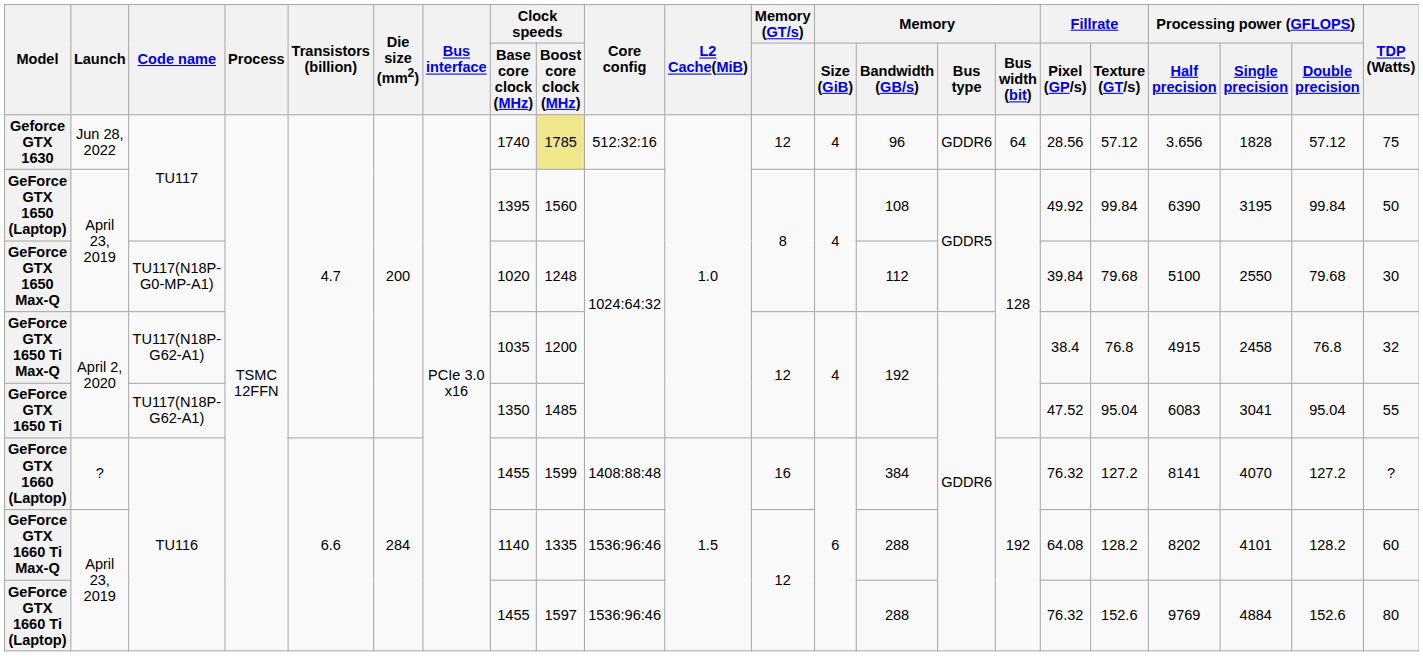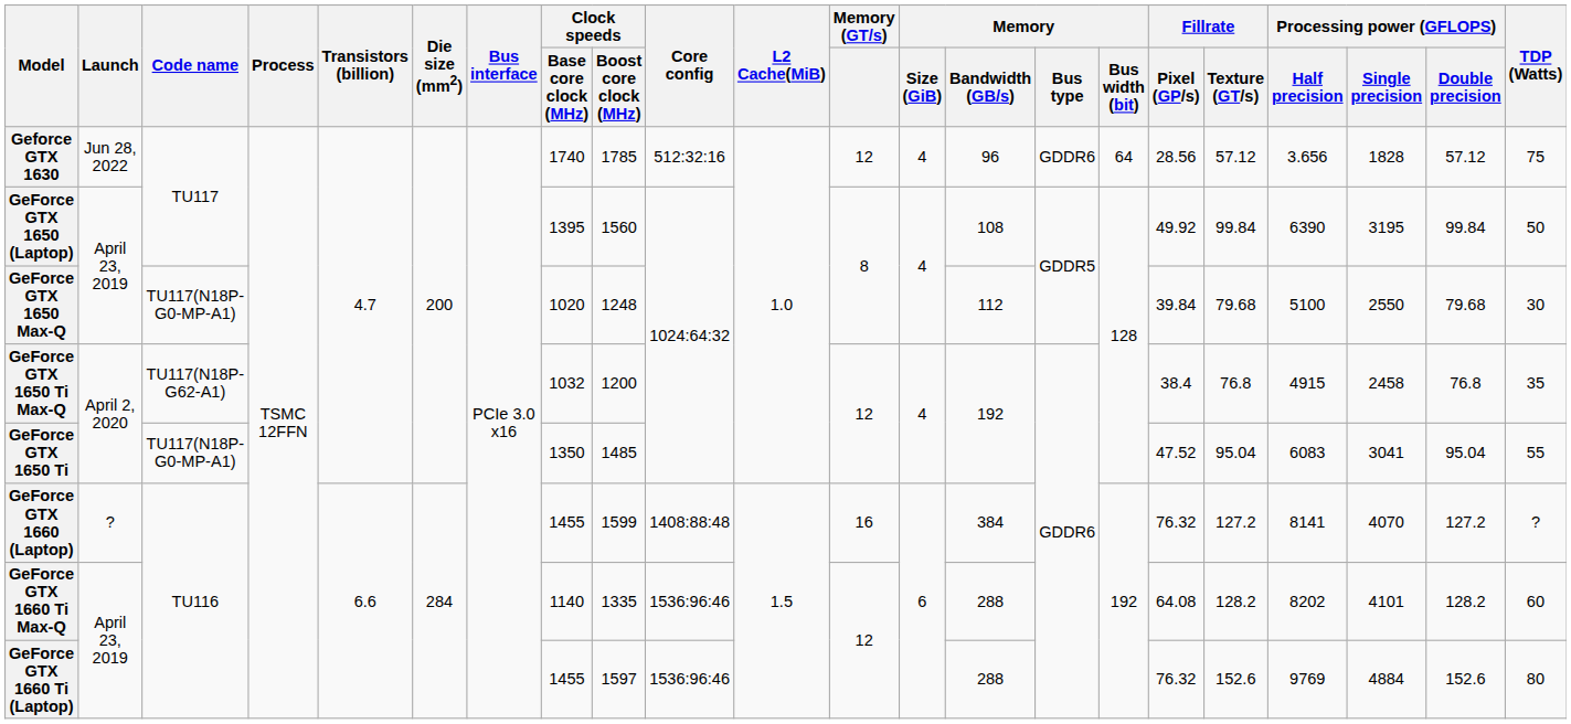 <table class="mw-datatable wikitable sortable sort-under" style="font-size:85%; text-align:center;">
 <tr>
 <th rowspan="2">Model</th>
 <th rowspan="2">Launch</th>
 <th rowspan="2"><a href='#'>Code name</a></th>
 <th rowspan="2">Process</th>
 <th rowspan="2">Transistors (billion)</th>
 <th rowspan="2">Die size (mm<sup>2</sup>)</th>
 <th rowspan="2"><a href='#'>Bus</a> <a href='#'>interface</a></th>
 <th colspan="2">Clock speeds</th>
 <th rowspan="2">Core config</th>
 <th rowspan="2"><a href='#'>L2</a><br><a href='#'>Cache</a>(<a href='#'>MiB</a>)</th>
 <th>Memory (<a href='#'>GT/s</a>)</th>
 <th colspan="4">Memory</th>
 <th colspan="2"><a href='#'>Fillrate</a></th>
 <th colspan="3">Processing power (<a href='#'>GFLOPS</a>)</th>
 <th rowspan="2"><a href='#'>TDP</a> (Watts)</th>
 </tr>
 <tr>
 <th>Base core clock (<a href='#'>MHz</a>)</th>
 <th>Boost core clock (<a href='#'>MHz</a>)</th>
 <th></th>
 <th>Size (<a href='#'>GiB</a>)</th>
 <th>Bandwidth (<a href='#'>GB/s</a>)</th>
 <th>Bus type</th>
 <th>Bus width (<a href='#'>bit</a>)</th>
 <th>Pixel (<a href='#'>GP</a>/s)</th>
 <th>Texture (<a href='#'>GT</a>/s)</th>
 <th><a href='#'>Half precision</a></th>
 <th><a href='#'>Single precision</a></th>
 <th><a href='#'>Double precision</a></th>
 </tr>
 <tr>
 <th>Geforce GTX 1630</th>
 <td>Jun 28, 2022</td>
 <td rowspan="2">TU117</td>
 <td rowspan="8">TSMC 12FFN</td>
 <td rowspan="5">4.7</td>
 <td rowspan="5">200</td>
 <td rowspan="8">PCIe 3.0<br>x16</td>
 <td>1740</td>
-<td style="background: khaki;">1785</td>
+<td>1785</td>
 <td>512:32:16</td>
 <td rowspan="5">1.0</td>
 <td>12</td>
 <td>4</td>
 <td>96</td>
 <td>GDDR6</td>
 <td>64</td>
 <td>28.56</td>
 <td>57.12</td>
 <td>3.656</td>
 <td>1828</td>
 <td>57.12</td>
 <td>75</td>
 </tr>
 <tr>
 <th>GeForce GTX 1650 (Laptop)</th>
 <td rowspan="2">April 23, 2019</td>
 <td>1395</td>
 <td>1560</td>
 <td rowspan="4">1024:64:32</td>
 <td rowspan="2">8</td>
 <td rowspan="2">4</td>
 <td>108</td>
 <td rowspan="2">GDDR5</td>
 <td rowspan="4">128</td>
 <td>49.92</td>
 <td>99.84</td>
 <td>6390</td>
 <td>3195</td>
 <td>99.84</td>
 <td>50</td>
 </tr>
 <tr>
 <th>GeForce GTX 1650 Max-Q</th>
 <td>TU117(N18P-G0-MP-A1)</td>
 <td>1020</td>
 <td>1248</td>
 <td>112</td>
 <td>39.84</td>
 <td>79.68</td>
 <td>5100</td>
 <td>2550</td>
 <td>79.68</td>
 <td>30</td>
 </tr>
 <tr>
 <th>GeForce GTX 1650 Ti Max-Q</th>
 <td rowspan="2">April 2, 2020</td>
 <td>TU117(N18P-G62-A1)</td>
-<td>1035</td>
+<td>1032</td>
 <td>1200</td>
 <td rowspan="2">12</td>
 <td rowspan="2">4</td>
 <td rowspan="2">192</td>
 <td rowspan="5">GDDR6</td>
 <td>38.4</td>
 <td>76.8</td>
 <td>4915</td>
 <td>2458</td>
 <td>76.8</td>
-<td>32</td>
+<td>35</td>
 </tr>
 <tr>
 <th>GeForce GTX 1650 Ti</th>
-<td>TU117(N18P-G62-A1)</td>
+<td>TU117(N18P-G0-MP-A1)</td>
 <td>1350</td>
 <td>1485</td>
 <td>47.52</td>
 <td>95.04</td>
 <td>6083</td>
 <td>3041</td>
 <td>95.04</td>
 <td>55</td>
 </tr>
 <tr>
 <th>GeForce GTX 1660 (Laptop)</th>
 <td>?</td>
 <td rowspan="3">TU116</td>
 <td rowspan="3">6.6</td>
 <td rowspan="3">284</td>
 <td>1455</td>
 <td>1599</td>
 <td>1408:88:48</td>
 <td rowspan="3">1.5</td>
 <td>16</td>
 <td rowspan="3">6</td>
 <td>384</td>
 <td rowspan="3">192</td>
 <td>76.32</td>
 <td>127.2</td>
 <td>8141</td>
 <td>4070</td>
 <td>127.2</td>
 <td>?</td>
 </tr>
 <tr>
 <th>GeForce GTX 1660 Ti Max-Q</th>
 <td rowspan="2">April 23, 2019</td>
 <td>1140</td>
 <td>1335</td>
 <td>1536:96:46</td>
 <td rowspan="2">12</td>
 <td>288</td>
 <td>64.08</td>
 <td>128.2</td>
 <td>8202</td>
 <td>4101</td>
 <td>128.2</td>
 <td>60</td>
 </tr>
 <tr>
 <th>GeForce GTX 1660 Ti (Laptop)</th>
 <td>1455</td>
 <td>1597</td>
 <td>1536:96:46</td>
 <td>288</td>
 <td>76.32</td>
 <td>152.6</td>
 <td>9769</td>
 <td>4884</td>
 <td>152.6</td>
 <td>80</td>
 </tr>
 </table>
